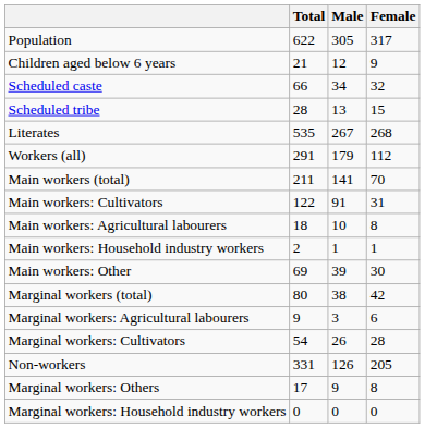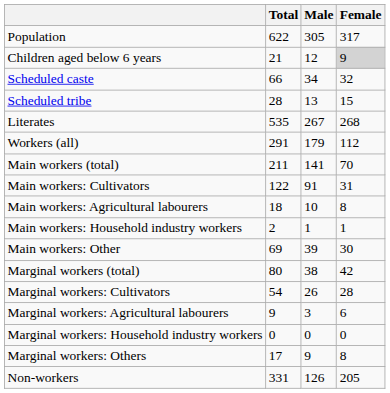 <table class="wikitable sortable">
 <tr>
 <th></th>
 <th>Total</th>
 <th>Male</th>
 <th>Female</th>
 </tr>
 <tr>
 <td>Population</td>
 <td>622</td>
 <td>305</td>
 <td>317</td>
 </tr>
 <tr>
 <td>Children aged below 6 years</td>
 <td>21</td>
 <td>12</td>
-<td>9</td>
+<td style="background: lightgrey;">9</td>
 </tr>
 <tr>
 <td><a href='#'>Scheduled caste</a></td>
 <td>66</td>
 <td>34</td>
 <td>32</td>
 </tr>
 <tr>
 <td><a href='#'>Scheduled tribe</a></td>
 <td>28</td>
 <td>13</td>
 <td>15</td>
 </tr>
 <tr>
 <td>Literates</td>
 <td>535</td>
 <td>267</td>
 <td>268</td>
 </tr>
 <tr>
 <td>Workers (all)</td>
 <td>291</td>
 <td>179</td>
 <td>112</td>
 </tr>
 <tr>
 <td>Main workers (total)</td>
 <td>211</td>
 <td>141</td>
 <td>70</td>
 </tr>
 <tr>
 <td>Main workers: Cultivators</td>
 <td>122</td>
 <td>91</td>
 <td>31</td>
 </tr>
 <tr>
 <td>Main workers: Agricultural labourers</td>
 <td>18</td>
 <td>10</td>
 <td>8</td>
 </tr>
 <tr>
 <td>Main workers: Household industry workers</td>
 <td>2</td>
 <td>1</td>
 <td>1</td>
 </tr>
 <tr>
 <td>Main workers: Other</td>
 <td>69</td>
 <td>39</td>
 <td>30</td>
 </tr>
 <tr>
 <td>Marginal workers (total)</td>
 <td>80</td>
 <td>38</td>
 <td>42</td>
 </tr>
 <tr>
+<td>Marginal workers: Cultivators</td>
+<td>54</td>
+<td>26</td>
+<td>28</td>
+</tr>
+<tr>
 <td>Marginal workers: Agricultural labourers</td>
 <td>9</td>
 <td>3</td>
 <td>6</td>
 </tr>
 <tr>
-<td>Marginal workers: Cultivators</td>
-<td>54</td>
-<td>26</td>
-<td>28</td>
-</tr>
-<tr>
-<td>Non-workers</td>
-<td>331</td>
-<td>126</td>
-<td>205</td>
+<td>Marginal workers: Household industry workers</td>
+<td>0</td>
+<td>0</td>
+<td>0</td>
 </tr>
 <tr>
 <td>Marginal workers: Others</td>
 <td>17</td>
 <td>9</td>
 <td>8</td>
 </tr>
 <tr>
-<td>Marginal workers: Household industry workers</td>
-<td>0</td>
-<td>0</td>
-<td>0</td>
+<td>Non-workers</td>
+<td>331</td>
+<td>126</td>
+<td>205</td>
 </tr>
 </table>
